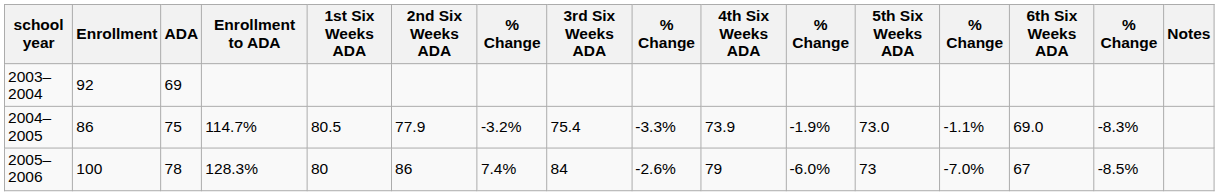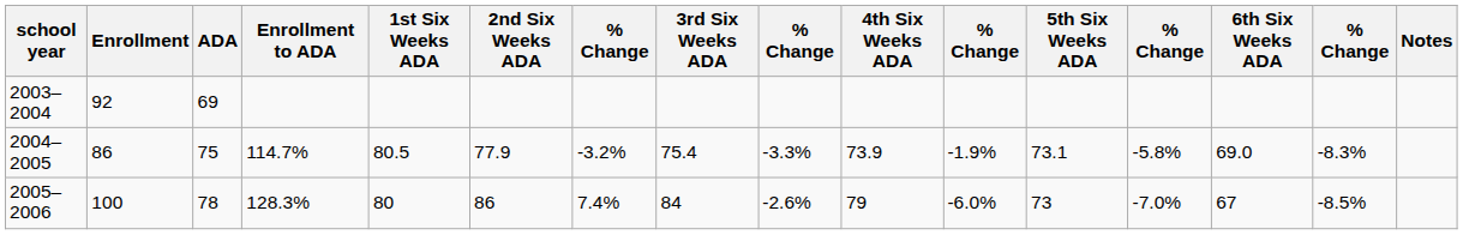 <table class="wikitable">
 <tr>
 <th>school year</th>
 <th>Enrollment</th>
 <th>ADA</th>
 <th>Enrollment to ADA</th>
 <th>1st Six Weeks ADA</th>
 <th>2nd Six Weeks ADA</th>
 <th>% Change</th>
 <th>3rd Six Weeks ADA</th>
 <th>% Change</th>
 <th>4th Six Weeks ADA</th>
 <th>% Change</th>
 <th>5th Six Weeks ADA</th>
 <th>% Change</th>
 <th>6th Six Weeks ADA</th>
 <th>% Change</th>
 <th>Notes</th>
 </tr>
 <tr>
 <td>2003–2004</td>
 <td>92</td>
 <td>69</td>
 <td></td>
 <td></td>
 <td></td>
 <td></td>
 <td></td>
 <td></td>
 <td></td>
 <td></td>
 <td></td>
 <td></td>
 <td></td>
 <td></td>
 <td></td>
 </tr>
 <tr>
 <td>2004–2005</td>
 <td>86</td>
 <td>75</td>
 <td>114.7%</td>
 <td>80.5</td>
 <td>77.9</td>
 <td>-3.2%</td>
 <td>75.4</td>
 <td>-3.3%</td>
 <td>73.9</td>
 <td>-1.9%</td>
-<td>73.0</td>
-<td>-1.1%</td>
+<td>73.1</td>
+<td>-5.8%</td>
 <td>69.0</td>
 <td>-8.3%</td>
 <td></td>
 </tr>
 <tr>
 <td>2005–2006</td>
 <td>100</td>
 <td>78</td>
 <td>128.3%</td>
 <td>80</td>
 <td>86</td>
 <td>7.4%</td>
 <td>84</td>
 <td>-2.6%</td>
 <td>79</td>
 <td>-6.0%</td>
 <td>73</td>
 <td>-7.0%</td>
 <td>67</td>
 <td>-8.5%</td>
 <td></td>
 </tr>
 </table>
